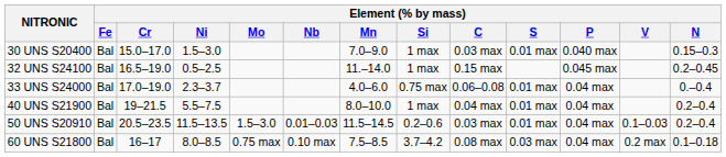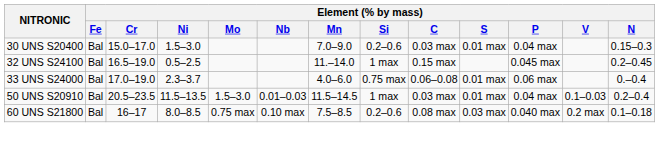 <table class="wikitable" style="text-align: center">
 <tr>
 <th rowspan="2">NITRONIC</th>
 <th colspan="12">Element (% by mass)</th>
 </tr>
 <tr>
 <th><a href='#'>Fe</a></th>
 <th><a href='#'>Cr</a></th>
 <th><a href='#'>Ni</a></th>
 <th><a href='#'>Mo</a></th>
 <th><a href='#'>Nb</a></th>
 <th><a href='#'>Mn</a></th>
 <th><a href='#'>Si</a></th>
 <th><a href='#'>C</a></th>
 <th><a href='#'>S</a></th>
 <th><a href='#'>P</a></th>
 <th><a href='#'>V</a></th>
 <th><a href='#'>N</a></th>
 </tr>
 <tr>
 <td>30 UNS S20400<br></td>
 <td>Bal</td>
 <td>15.0–17.0</td>
 <td>1.5–3.0</td>
 <td></td>
 <td></td>
 <td>7.0–9.0</td>
-<td>1 max</td>
+<td>0.2–0.6</td>
 <td>0.03  max</td>
 <td>0.01 max</td>
-<td>0.040 max</td>
+<td>0.04 max</td>
 <td></td>
 <td>0.15–0.3</td>
 </tr>
 <tr>
 <td>32 UNS S24100<br></td>
 <td>Bal</td>
 <td>16.5–19.0</td>
 <td>0.5–2.5</td>
 <td></td>
 <td></td>
 <td>11.–14.0</td>
 <td>1 max</td>
 <td>0.15 max</td>
 <td></td>
 <td>0.045 max</td>
 <td></td>
 <td>0.2–0.45</td>
 </tr>
 <tr>
 <td>33 UNS S24000<br></td>
 <td>Bal</td>
 <td>17.0–19.0</td>
 <td>2.3–3.7</td>
 <td></td>
 <td></td>
 <td>4.0–6.0</td>
 <td>0.75 max</td>
 <td>0.06–0.08</td>
 <td>0.01 max</td>
-<td>0.04 max</td>
+<td>0.06 max</td>
 <td></td>
 <td>0.–0.4</td>
-</tr>
-<tr>
-<td>40 UNS S21900<br></td>
-<td>Bal</td>
-<td>19–21.5</td>
-<td>5.5–7.5</td>
-<td></td>
-<td></td>
-<td>8.0–10.0</td>
-<td>1 max</td>
-<td>0.04 max</td>
-<td>0.01 max</td>
-<td>0.04 max</td>
-<td></td>
-<td>0.2–0.4</td>
 </tr>
 <tr>
 <td>50 UNS S20910<br></td>
 <td>Bal</td>
 <td>20.5–23.5</td>
 <td>11.5–13.5</td>
 <td>1.5–3.0</td>
 <td>0.01–0.03</td>
 <td>11.5–14.5</td>
-<td>0.2–0.6</td>
+<td>1 max</td>
 <td>0.03 max</td>
 <td>0.01 max</td>
 <td>0.04 max</td>
 <td>0.1–0.03</td>
 <td>0.2–0.4</td>
 </tr>
 <tr>
 <td>60 UNS S21800<br></td>
 <td>Bal</td>
 <td>16–17</td>
 <td>8.0–8.5</td>
 <td>0.75 max</td>
 <td>0.10 max</td>
 <td>7.5–8.5</td>
-<td>3.7–4.2</td>
+<td>0.2–0.6</td>
 <td>0.08 max</td>
 <td>0.03 max</td>
-<td>0.04 max</td>
+<td>0.040 max</td>
 <td>0.2 max</td>
 <td>0.1–0.18</td>
 </tr>
 </table>
